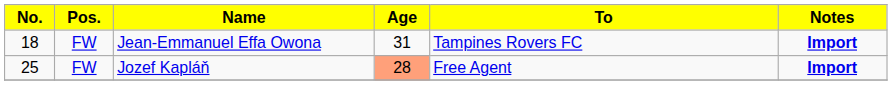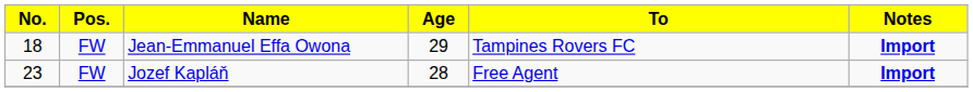 <table class="wikitable sortable" style="text-align:center; font-size:90%; width:90%;">
 <tr>
 <th style="background:Yellow; color:Black; width:2%">No.</th>
 <th style="background:Yellow; color:Black; width:2%">Pos.</th>
 <th style="background:Yellow; color:Black; width:15%">Name</th>
 <th style="background:Yellow; color:Black; width:2%">Age</th>
 <th style="background:Yellow; color:Black; width:20%">To</th>
 <th style="background:Yellow; color:Black; width:6%">Notes</th>
 </tr>
 <tr>
 <td>18</td>
 <td><a href='#'>FW</a></td>
 <td align=left> <a href='#'>Jean-Emmanuel Effa Owona</a></td>
-<td>31</td>
+<td>29</td>
 <td align=left> <a href='#'>Tampines Rovers FC</a></td>
 <td><strong><a href='#'>Import</a></strong></td>
 </tr>
 <tr>
-<td>25</td>
+<td>23</td>
 <td><a href='#'>FW</a></td>
 <td align=left> <a href='#'>Jozef Kapláň</a></td>
-<td style="background: lightsalmon;">28</td>
+<td>28</td>
 <td align=left> <a href='#'>Free Agent</a></td>
 <td><strong><a href='#'>Import</a></strong></td>
 </tr>
 <tr>
 </tr>
 </table>
